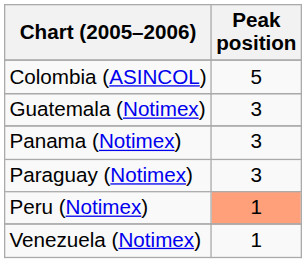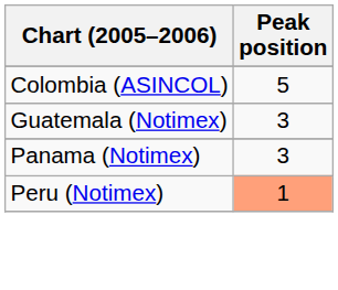 <table class="wikitable sortable">
 <tr>
 <th align="left">Chart (2005–2006)</th>
 <th align="left">Peak<br>position</th>
 </tr>
 <tr>
 </tr>
 <tr>
 <td>Colombia (<a href='#'>ASINCOL</a>)</td>
 <td align="center">5</td>
 </tr>
 <tr>
 </tr>
 <tr>
 </tr>
 <tr>
 </tr>
 <tr>
 <td>Guatemala (<a href='#'>Notimex</a>)</td>
 <td align="center">3</td>
 </tr>
 <tr>
 </tr>
 <tr>
 <td>Panama (<a href='#'>Notimex</a>)</td>
 <td align="center">3</td>
 </tr>
 <tr>
-<td>Paraguay (<a href='#'>Notimex</a>)</td>
-<td align="center">3</td>
-</tr>
-<tr>
 <td>Peru (<a href='#'>Notimex</a>)</td>
 <td align="center" style="background: lightsalmon;">1</td>
 </tr>
 <tr>
 </tr>
 <tr>
 </tr>
 <tr>
 </tr>
-<tr>
-<td>Venezuela (<a href='#'>Notimex</a>)</td>
-<td align="center">1</td>
-</tr>
 </table>
